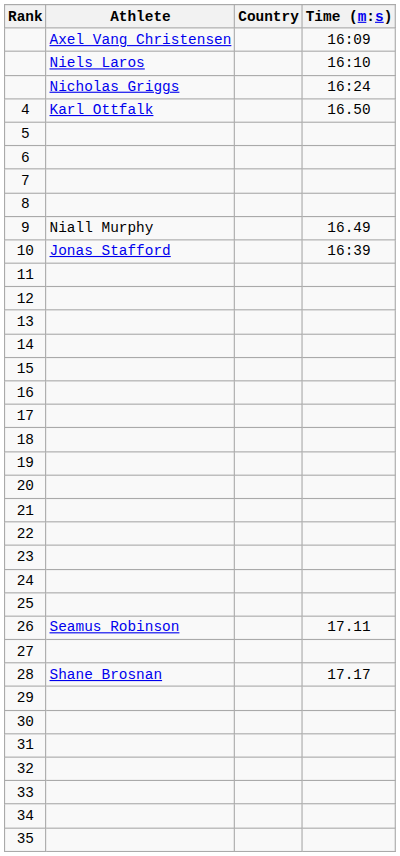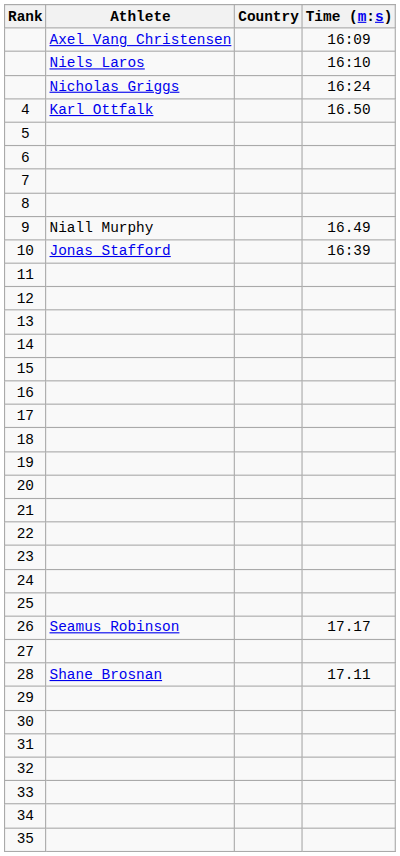 <table class="wikitable sortable" style="text-align:center;">
 <tr>
 </tr>
 <tr>
 <th>Rank</th>
 <th>Athlete</th>
 <th>Country</th>
 <th>Time (<a href='#'>m</a>:<a href='#'>s</a>)</th>
 </tr>
 <tr>
 <td></td>
 <td align=left><a href='#'>Axel Vang Christensen</a></td>
 <td align=left></td>
 <td>16:09</td>
 </tr>
 <tr>
 <td></td>
 <td align=left><a href='#'>Niels Laros</a></td>
 <td align=left></td>
 <td>16:10</td>
 </tr>
 <tr>
 <td></td>
 <td align=left><a href='#'>Nicholas Griggs</a></td>
 <td align=left></td>
 <td>16:24</td>
 </tr>
 <tr>
 <td>4</td>
 <td align=left><a href='#'>Karl Ottfalk</a></td>
 <td align=left></td>
 <td>16.50</td>
 </tr>
 <tr>
 <td>5</td>
 <td align=left><a href='#'></a></td>
 <td align=left></td>
 <td></td>
 </tr>
 <tr>
 <td>6</td>
 <td align=left><a href='#'></a></td>
 <td align=left></td>
 <td></td>
 </tr>
 <tr>
 <td>7</td>
 <td align=left><a href='#'></a></td>
 <td align=left></td>
 <td></td>
 </tr>
 <tr>
 <td>8</td>
 <td align=left><a href='#'></a></td>
 <td align=left></td>
 <td></td>
 </tr>
 <tr>
 <td>9</td>
 <td align=left>Niall Murphy</td>
 <td align=left></td>
 <td>16.49</td>
 </tr>
 <tr>
 <td>10</td>
 <td align=left><a href='#'>Jonas Stafford</a></td>
 <td align=left></td>
 <td>16:39</td>
 </tr>
 <tr>
 <td>11</td>
 <td align=left><a href='#'></a></td>
 <td align=left></td>
 <td></td>
 </tr>
 <tr>
 <td>12</td>
 <td align=left><a href='#'></a></td>
 <td align=left></td>
 <td></td>
 </tr>
 <tr>
 <td>13</td>
 <td align=left><a href='#'></a></td>
 <td align=left></td>
 <td></td>
 </tr>
 <tr>
 <td>14</td>
 <td align=left><a href='#'></a></td>
 <td align=left></td>
 <td></td>
 </tr>
 <tr>
 <td>15</td>
 <td align=left><a href='#'></a></td>
 <td align=left></td>
 <td></td>
 </tr>
 <tr>
 <td>16</td>
 <td align=left><a href='#'></a></td>
 <td align=left></td>
 <td></td>
 </tr>
 <tr>
 <td>17</td>
 <td align=left><a href='#'></a></td>
 <td align=left></td>
 <td></td>
 </tr>
 <tr>
 <td>18</td>
 <td align=left><a href='#'></a></td>
 <td align=left></td>
 <td></td>
 </tr>
 <tr>
 <td>19</td>
 <td align=left><a href='#'></a></td>
 <td align=left></td>
 <td></td>
 </tr>
 <tr>
 <td>20</td>
 <td align=left><a href='#'></a></td>
 <td align=left></td>
 <td></td>
 </tr>
 <tr>
 <td>21</td>
 <td align=left><a href='#'></a></td>
 <td align=left></td>
 <td></td>
 </tr>
 <tr>
 <td>22</td>
 <td align=left><a href='#'></a></td>
 <td align=left></td>
 <td></td>
 </tr>
 <tr>
 <td>23</td>
 <td align=left><a href='#'></a></td>
 <td align=left></td>
 <td></td>
 </tr>
 <tr>
 <td>24</td>
 <td align=left><a href='#'></a></td>
 <td align=left></td>
 <td></td>
 </tr>
 <tr>
 <td>25</td>
 <td align=left><a href='#'></a></td>
 <td align=left></td>
 <td></td>
 </tr>
 <tr>
 <td>26</td>
 <td align=left><a href='#'>Seamus Robinson</a></td>
 <td align=left></td>
-<td>17.11</td>
+<td>17.17</td>
 </tr>
 <tr>
 <td>27</td>
 <td align=left><a href='#'></a></td>
 <td align=left></td>
 <td></td>
 </tr>
 <tr>
 <td>28</td>
 <td align=left><a href='#'>Shane Brosnan</a></td>
 <td align=left></td>
-<td>17.17</td>
+<td>17.11</td>
 </tr>
 <tr>
 <td>29</td>
 <td align=left><a href='#'></a></td>
 <td align=left></td>
 <td></td>
 </tr>
 <tr>
 <td>30</td>
 <td align=left><a href='#'></a></td>
 <td align=left></td>
 <td></td>
 </tr>
 <tr>
 <td>31</td>
 <td align=left><a href='#'></a></td>
 <td align=left></td>
 <td></td>
 </tr>
 <tr>
 <td>32</td>
 <td align=left><a href='#'></a></td>
 <td align=left></td>
 <td></td>
 </tr>
 <tr>
 <td>33</td>
 <td align=left><a href='#'></a></td>
 <td align=left></td>
 <td></td>
 </tr>
 <tr>
 <td>34</td>
 <td align=left><a href='#'></a></td>
 <td align=left></td>
 <td></td>
 </tr>
 <tr>
 <td>35</td>
 <td align=left><a href='#'></a></td>
 <td align=left></td>
 <td></td>
 </tr>
 </table>
